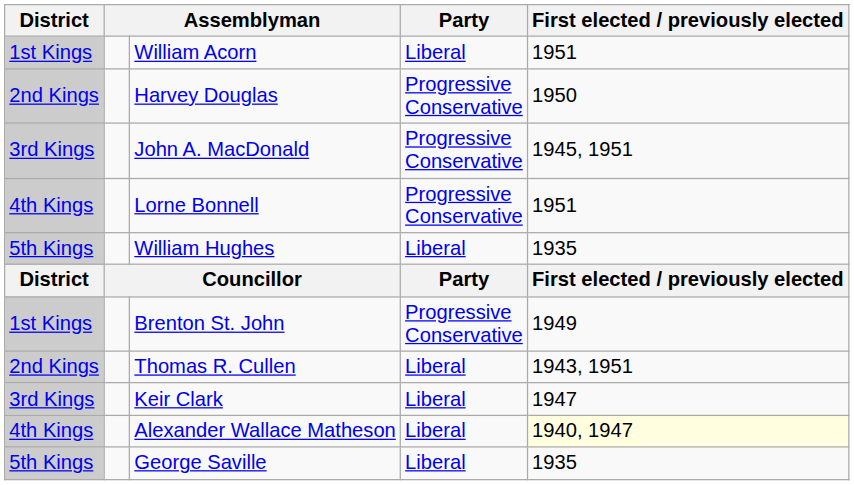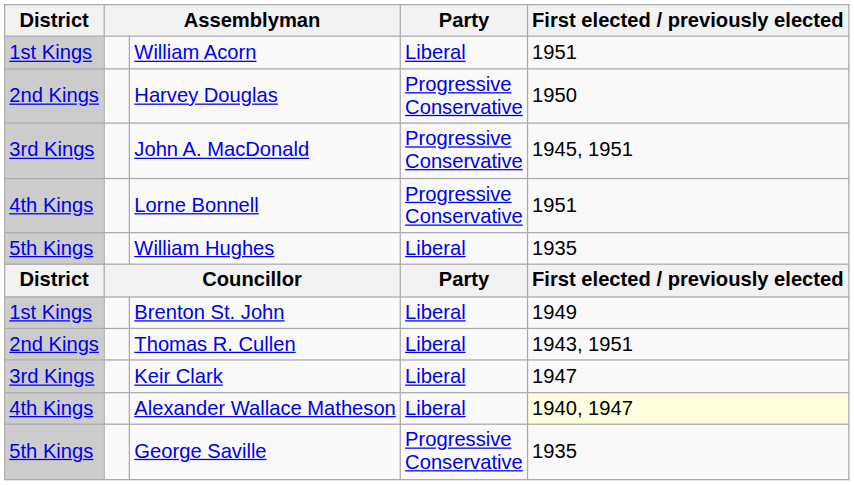 <table class="wikitable sortable">
 <tr>
 <th>District</th>
 <th colspan="2">Assemblyman</th>
 <th>Party</th>
 <th>First elected / previously elected</th>
 </tr>
 <tr>
 <td bgcolor="CCCCCC"><a href='#'>1st Kings</a></td>
 <td>   </td>
 <td><a href='#'>William Acorn</a></td>
 <td><a href='#'>Liberal</a></td>
 <td>1951</td>
 </tr>
 <tr>
 <td bgcolor="CCCCCC"><a href='#'>2nd Kings</a></td>
 <td>   </td>
 <td><a href='#'>Harvey Douglas</a></td>
 <td><a href='#'>Progressive <br> Conservative</a></td>
 <td>1950</td>
 </tr>
 <tr>
 <td bgcolor="CCCCCC"><a href='#'>3rd Kings</a></td>
 <td>   </td>
 <td><a href='#'>John A. MacDonald</a></td>
 <td><a href='#'>Progressive <br> Conservative</a></td>
 <td>1945, 1951</td>
 </tr>
 <tr>
 <td bgcolor="CCCCCC"><a href='#'>4th Kings</a></td>
 <td>   </td>
 <td><a href='#'>Lorne Bonnell</a></td>
 <td><a href='#'>Progressive <br> Conservative</a></td>
 <td>1951</td>
 </tr>
 <tr>
 <td bgcolor="CCCCCC"><a href='#'>5th Kings</a></td>
 <td>   </td>
 <td><a href='#'>William Hughes</a></td>
 <td><a href='#'>Liberal</a></td>
 <td>1935</td>
 </tr>
 <tr>
 <th>District</th>
 <th colspan="2">Councillor</th>
 <th>Party</th>
 <th>First elected / previously elected</th>
 </tr>
 <tr>
 <td bgcolor="CCCCCC"><a href='#'>1st Kings</a></td>
 <td>   </td>
 <td><a href='#'>Brenton St. John</a></td>
-<td><a href='#'>Progressive <br> Conservative</a></td>
+<td><a href='#'>Liberal</a></td>
 <td>1949</td>
 </tr>
 <tr>
 <td bgcolor="CCCCCC"><a href='#'>2nd Kings</a></td>
 <td>   </td>
 <td><a href='#'>Thomas R. Cullen</a></td>
 <td><a href='#'>Liberal</a></td>
 <td>1943, 1951</td>
 </tr>
 <tr>
 <td bgcolor="CCCCCC"><a href='#'>3rd Kings</a></td>
 <td>   </td>
 <td><a href='#'>Keir Clark</a></td>
 <td><a href='#'>Liberal</a></td>
 <td>1947</td>
 </tr>
 <tr>
 <td bgcolor="CCCCCC"><a href='#'>4th Kings</a></td>
 <td>   </td>
 <td><a href='#'>Alexander Wallace Matheson</a></td>
 <td><a href='#'>Liberal</a></td>
 <td style="background: lightyellow;">1940, 1947</td>
 </tr>
 <tr>
 <td bgcolor="CCCCCC"><a href='#'>5th Kings</a></td>
 <td>   </td>
 <td><a href='#'>George Saville</a></td>
-<td><a href='#'>Liberal</a></td>
+<td><a href='#'>Progressive <br> Conservative</a></td>
 <td>1935</td>
 </tr>
 </table>
